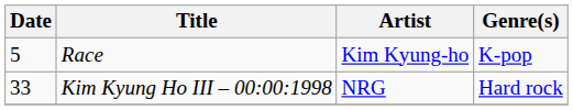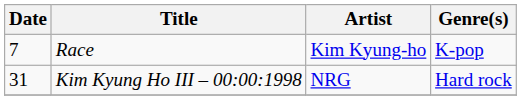 <table class="wikitable" style="text-align: left;">
 <tr>
 <th>Date</th>
 <th>Title</th>
 <th>Artist</th>
 <th>Genre(s)</th>
 </tr>
 <tr>
-<td>5</td>
+<td>7</td>
 <td><em>Race</em></td>
 <td><a href='#'>Kim Kyung-ho</a></td>
 <td><a href='#'>K-pop</a></td>
 </tr>
 <tr>
-<td>33</td>
+<td>31</td>
 <td><em>Kim Kyung Ho III – 00:00:1998</em></td>
 <td><a href='#'>NRG</a></td>
 <td><a href='#'>Hard rock</a></td>
 </tr>
 <tr>
 </tr>
 </table>
